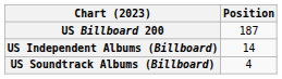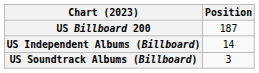 <table class="wikitable sortable plainrowheaders" style="text-align:center">
 <tr>
 <th scope="col">Chart (2023)</th>
 <th scope="col">Position</th>
 </tr>
 <tr>
 <th scope="row">US <em>Billboard</em> 200</th>
 <td>187</td>
 </tr>
 <tr>
 <th scope="row">US Independent Albums (<em>Billboard</em>)</th>
 <td>14</td>
 </tr>
 <tr>
 <th scope="row">US Soundtrack Albums (<em>Billboard</em>)</th>
-<td>4</td>
+<td>3</td>
 </tr>
 </table>
